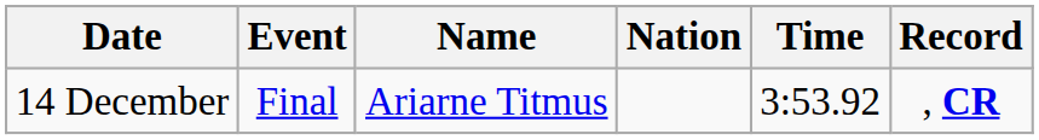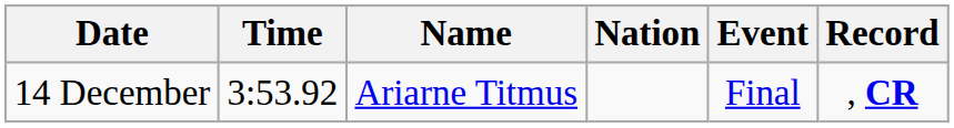 <table class="wikitable" style=text-align:center>
 <tr>
 <th>Date</th>
-<th>Event</th>
+<th>Time</th>
 <th>Name</th>
 <th>Nation</th>
-<th>Time</th>
+<th>Event</th>
 <th>Record</th>
 </tr>
 <tr>
 <td>14 December</td>
-<td><a href='#'>Final</a></td>
+<td>3:53.92</td>
 <td align=left><a href='#'>Ariarne Titmus</a></td>
 <td align=left></td>
-<td>3:53.92</td>
+<td><a href='#'>Final</a></td>
 <td>, <strong><a href='#'>CR</a></strong></td>
 </tr>
 </table>
